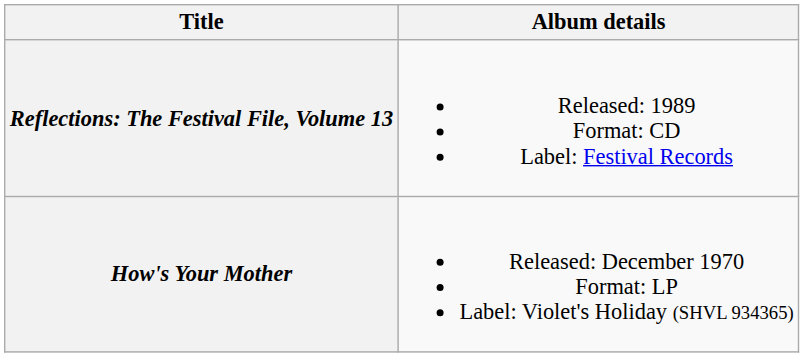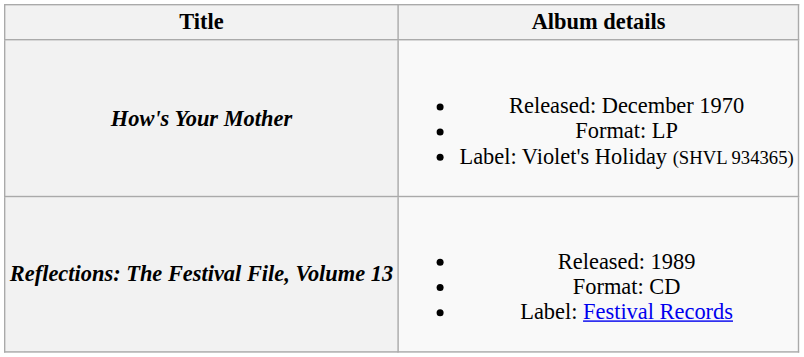 <table class="wikitable plainrowheaders" style="text-align:center;" border="1">
 <tr>
 <th>Title</th>
 <th>Album details</th>
 </tr>
 <tr>
+<th scope="row"><em>How's Your Mother</em></th>
+<td><br><ul><li>Released: December 1970</li><li>Format: LP</li><li>Label: Violet's Holiday <small>(SHVL 934365)</small></li></ul></td>
+</tr>
+<tr>
 <th scope="row"><em>Reflections: The Festival File, Volume 13</em></th>
 <td><br><ul><li>Released: 1989</li><li>Format: CD</li><li>Label: <a href='#'>Festival Records</a></li></ul></td>
 </tr>
-<tr>
-<th scope="row"><em>How's Your Mother</em></th>
-<td><br><ul><li>Released: December 1970</li><li>Format: LP</li><li>Label: Violet's Holiday <small>(SHVL 934365)</small></li></ul></td>
-</tr>
 </table>
